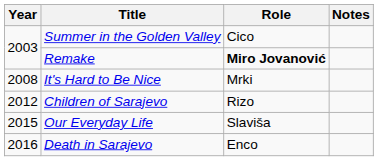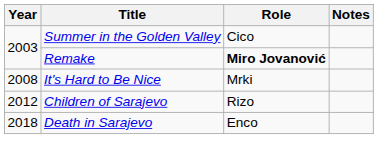 <table class="wikitable sortable">
 <tr>
 <th>Year</th>
 <th>Title</th>
 <th>Role</th>
 <th class="unsortable">Notes</th>
 </tr>
 <tr>
 <td rowspan=2>2003</td>
 <td><em><a href='#'>Summer in the Golden Valley</a></em></td>
 <td>Cico</td>
 <td></td>
 </tr>
 <tr>
 <td><em><a href='#'>Remake</a></em></td>
 <td><strong>Miro Jovanović</strong></td>
 <td></td>
 </tr>
 <tr>
 <td>2008</td>
 <td><em><a href='#'>It's Hard to Be Nice</a></em></td>
 <td>Mrki</td>
 <td></td>
 </tr>
 <tr>
 <td>2012</td>
 <td><em><a href='#'>Children of Sarajevo</a></em></td>
 <td>Rizo</td>
 <td></td>
 </tr>
 <tr>
-<td>2015</td>
-<td><em><a href='#'>Our Everyday Life</a></em></td>
-<td>Slaviša</td>
-<td></td>
-</tr>
-<tr>
-<td>2016</td>
+<td>2018</td>
 <td><em><a href='#'>Death in Sarajevo</a></em></td>
 <td>Enco</td>
 <td></td>
 </tr>
 </table>
